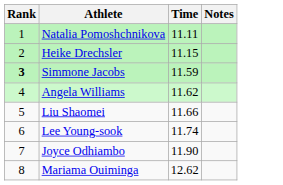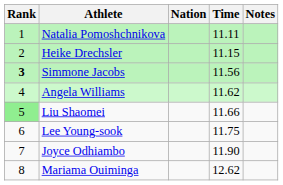 <table class="wikitable sortable" style="text-align:center">
 <tr>
 <th>Rank</th>
 <th>Athlete</th>
+<th>Nation</th>
 <th>Time</th>
 <th>Notes</th>
 </tr>
 <tr style="background:#bbf3bb;">
 <td>1</td>
 <td align=left><a href='#'>Natalia Pomoshchnikova</a></td>
+<td align=left></td>
 <td>11.11</td>
 <td></td>
 </tr>
 <tr style="background:#bbf3bb;">
 <td>2</td>
 <td align=left><a href='#'>Heike Drechsler</a></td>
+<td align=left></td>
 <td>11.15</td>
 <td></td>
 </tr>
 <tr style="background:#bbf3bb;">
 <td><strong>3</strong></td>
 <td align=left><a href='#'>Simmone Jacobs</a></td>
-<td>11.59</td>
+<td align=left></td>
+<td>11.56</td>
 <td></td>
 </tr>
 <tr style="background:#ccf9cc;">
 <td>4</td>
 <td align=left><a href='#'>Angela Williams</a></td>
+<td align=left></td>
 <td>11.62</td>
 <td></td>
 </tr>
 <tr>
-<td>5</td>
+<td style="background: lightgreen;">5</td>
 <td align=left><a href='#'>Liu Shaomei</a></td>
+<td align=left></td>
 <td>11.66</td>
 <td></td>
 </tr>
 <tr>
 <td>6</td>
 <td align=left><a href='#'>Lee Young-sook</a></td>
-<td>11.74</td>
+<td align=left></td>
+<td>11.75</td>
 <td></td>
 </tr>
 <tr>
 <td>7</td>
 <td align=left><a href='#'>Joyce Odhiambo</a></td>
+<td align=left></td>
 <td>11.90</td>
 <td></td>
 </tr>
 <tr>
 <td>8</td>
 <td align=left><a href='#'>Mariama Ouiminga</a></td>
+<td align=left></td>
 <td>12.62</td>
 <td></td>
 </tr>
 </table>
